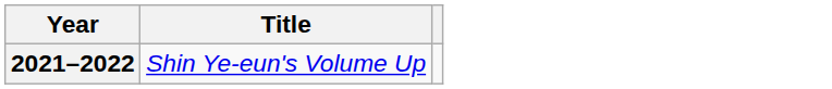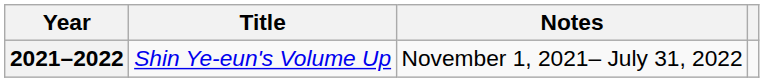 <table class="wikitable plainrowheaders">
 <tr>
 <th scope="col">Year</th>
 <th scope="col">Title</th>
+<th scope="col">Notes</th>
 <th scope="col"></th>
 </tr>
 <tr>
 <th scope="row">2021–2022</th>
 <td><em><a href='#'>Shin Ye-eun's Volume Up</a></em></td>
+<td>November 1, 2021– July 31, 2022</td>
 <td style="text-align:center"></td>
 </tr>
 </table>
